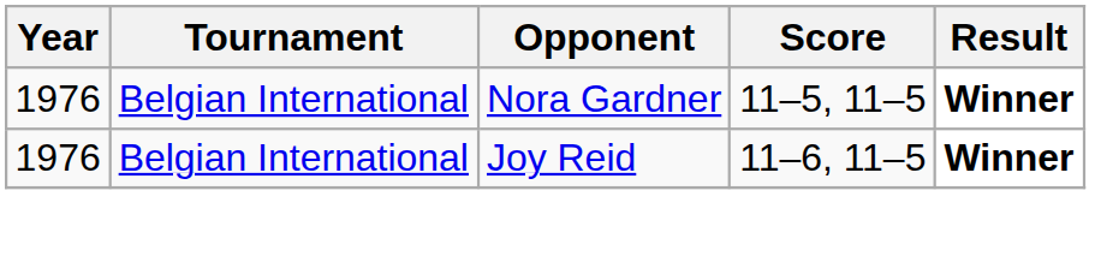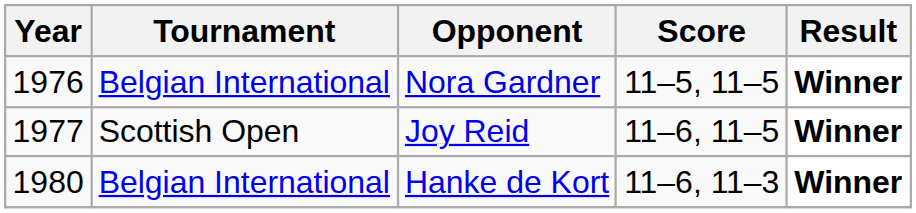 <table class="sortable wikitable" style="font-size:90%;">
 <tr>
 <th>Year</th>
 <th>Tournament</th>
 <th>Opponent</th>
 <th>Score</th>
 <th>Result</th>
 </tr>
 <tr>
 <td align="center">1976</td>
 <td align="left"><a href='#'>Belgian International</a></td>
 <td align="left"> <a href='#'>Nora Gardner</a></td>
 <td align="left">11–5, 11–5</td>
 <td style="text-align:left; background:white"> <strong>Winner</strong></td>
 </tr>
 <tr>
-<td align="center">1976</td>
-<td align="left"><a href='#'>Belgian International</a></td>
+<td align="center">1977</td>
+<td align="left">Scottish Open</td>
 <td align="left"> <a href='#'>Joy Reid</a></td>
 <td align="left">11–6, 11–5</td>
 <td style="text-align:left; background:white"> <strong>Winner</strong></td>
 </tr>
 <tr>
+<td align="center">1980</td>
+<td align="left"><a href='#'>Belgian International</a></td>
+<td align="left"> <a href='#'>Hanke de Kort</a></td>
+<td align="left">11–6, 11–3</td>
+<td style="text-align:left; background:white"> <strong>Winner</strong></td>
+</tr>
+<tr>
 </tr>
 </table>
